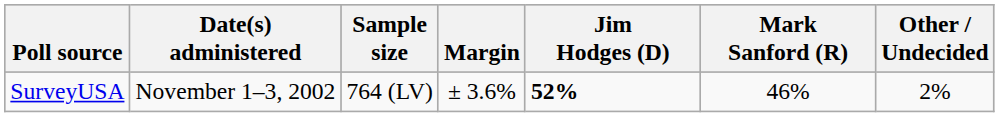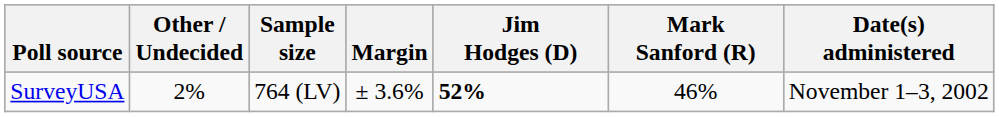 <table class="wikitable" style="font-size:90%">
 <tr valign=bottom>
 <th>Poll source</th>
-<th>Date(s)<br>administered</th>
+<th>Other /<br>Undecided</th>
 <th>Sample<br>size</th>
 <th>Margin<br></th>
 <th style="width:100px;">Jim<br>Hodges (D)</th>
 <th style="width:100px;">Mark<br>Sanford (R)</th>
-<th>Other /<br>Undecided</th>
+<th>Date(s)<br>administered</th>
 </tr>
 <tr>
 <td><a href='#'>SurveyUSA</a></td>
-<td align=center>November 1–3, 2002</td>
+<td align=center>2%</td>
 <td align=center>764 (LV)</td>
 <td align=center>± 3.6%</td>
 <td><strong>52%</strong></td>
 <td align=center>46%</td>
-<td align=center>2%</td>
+<td align=center>November 1–3, 2002</td>
 </tr>
 </table>
